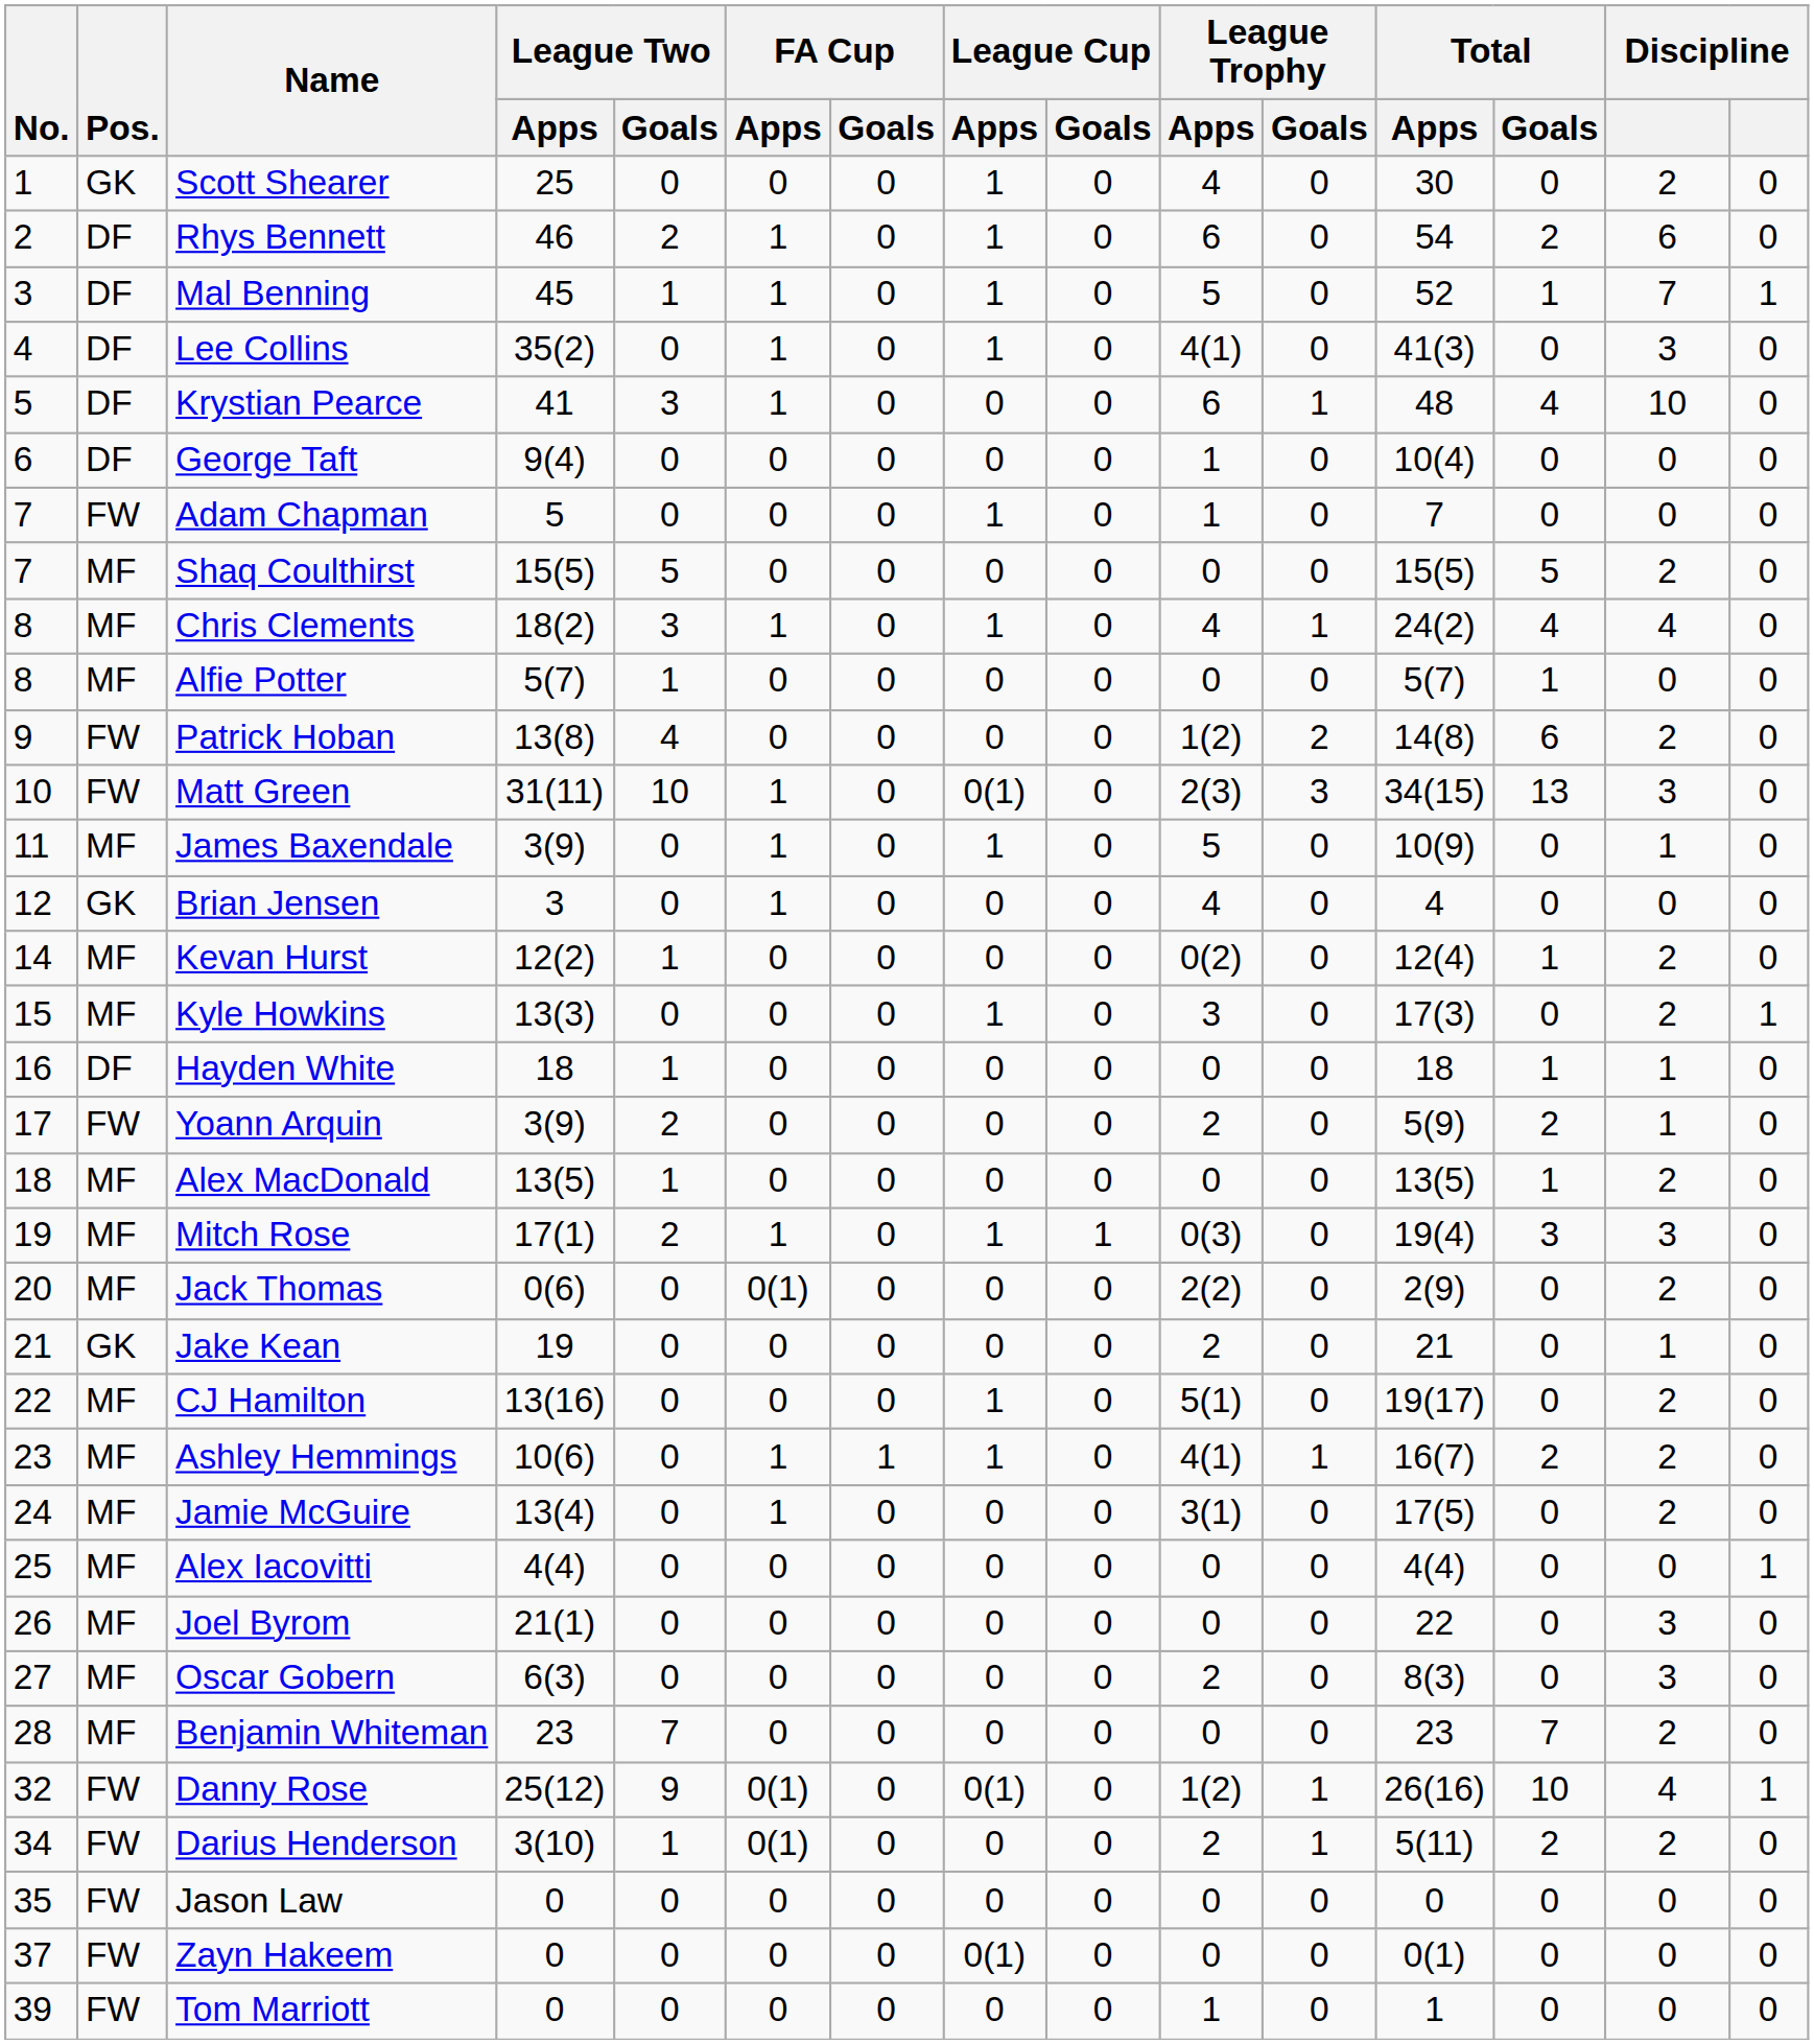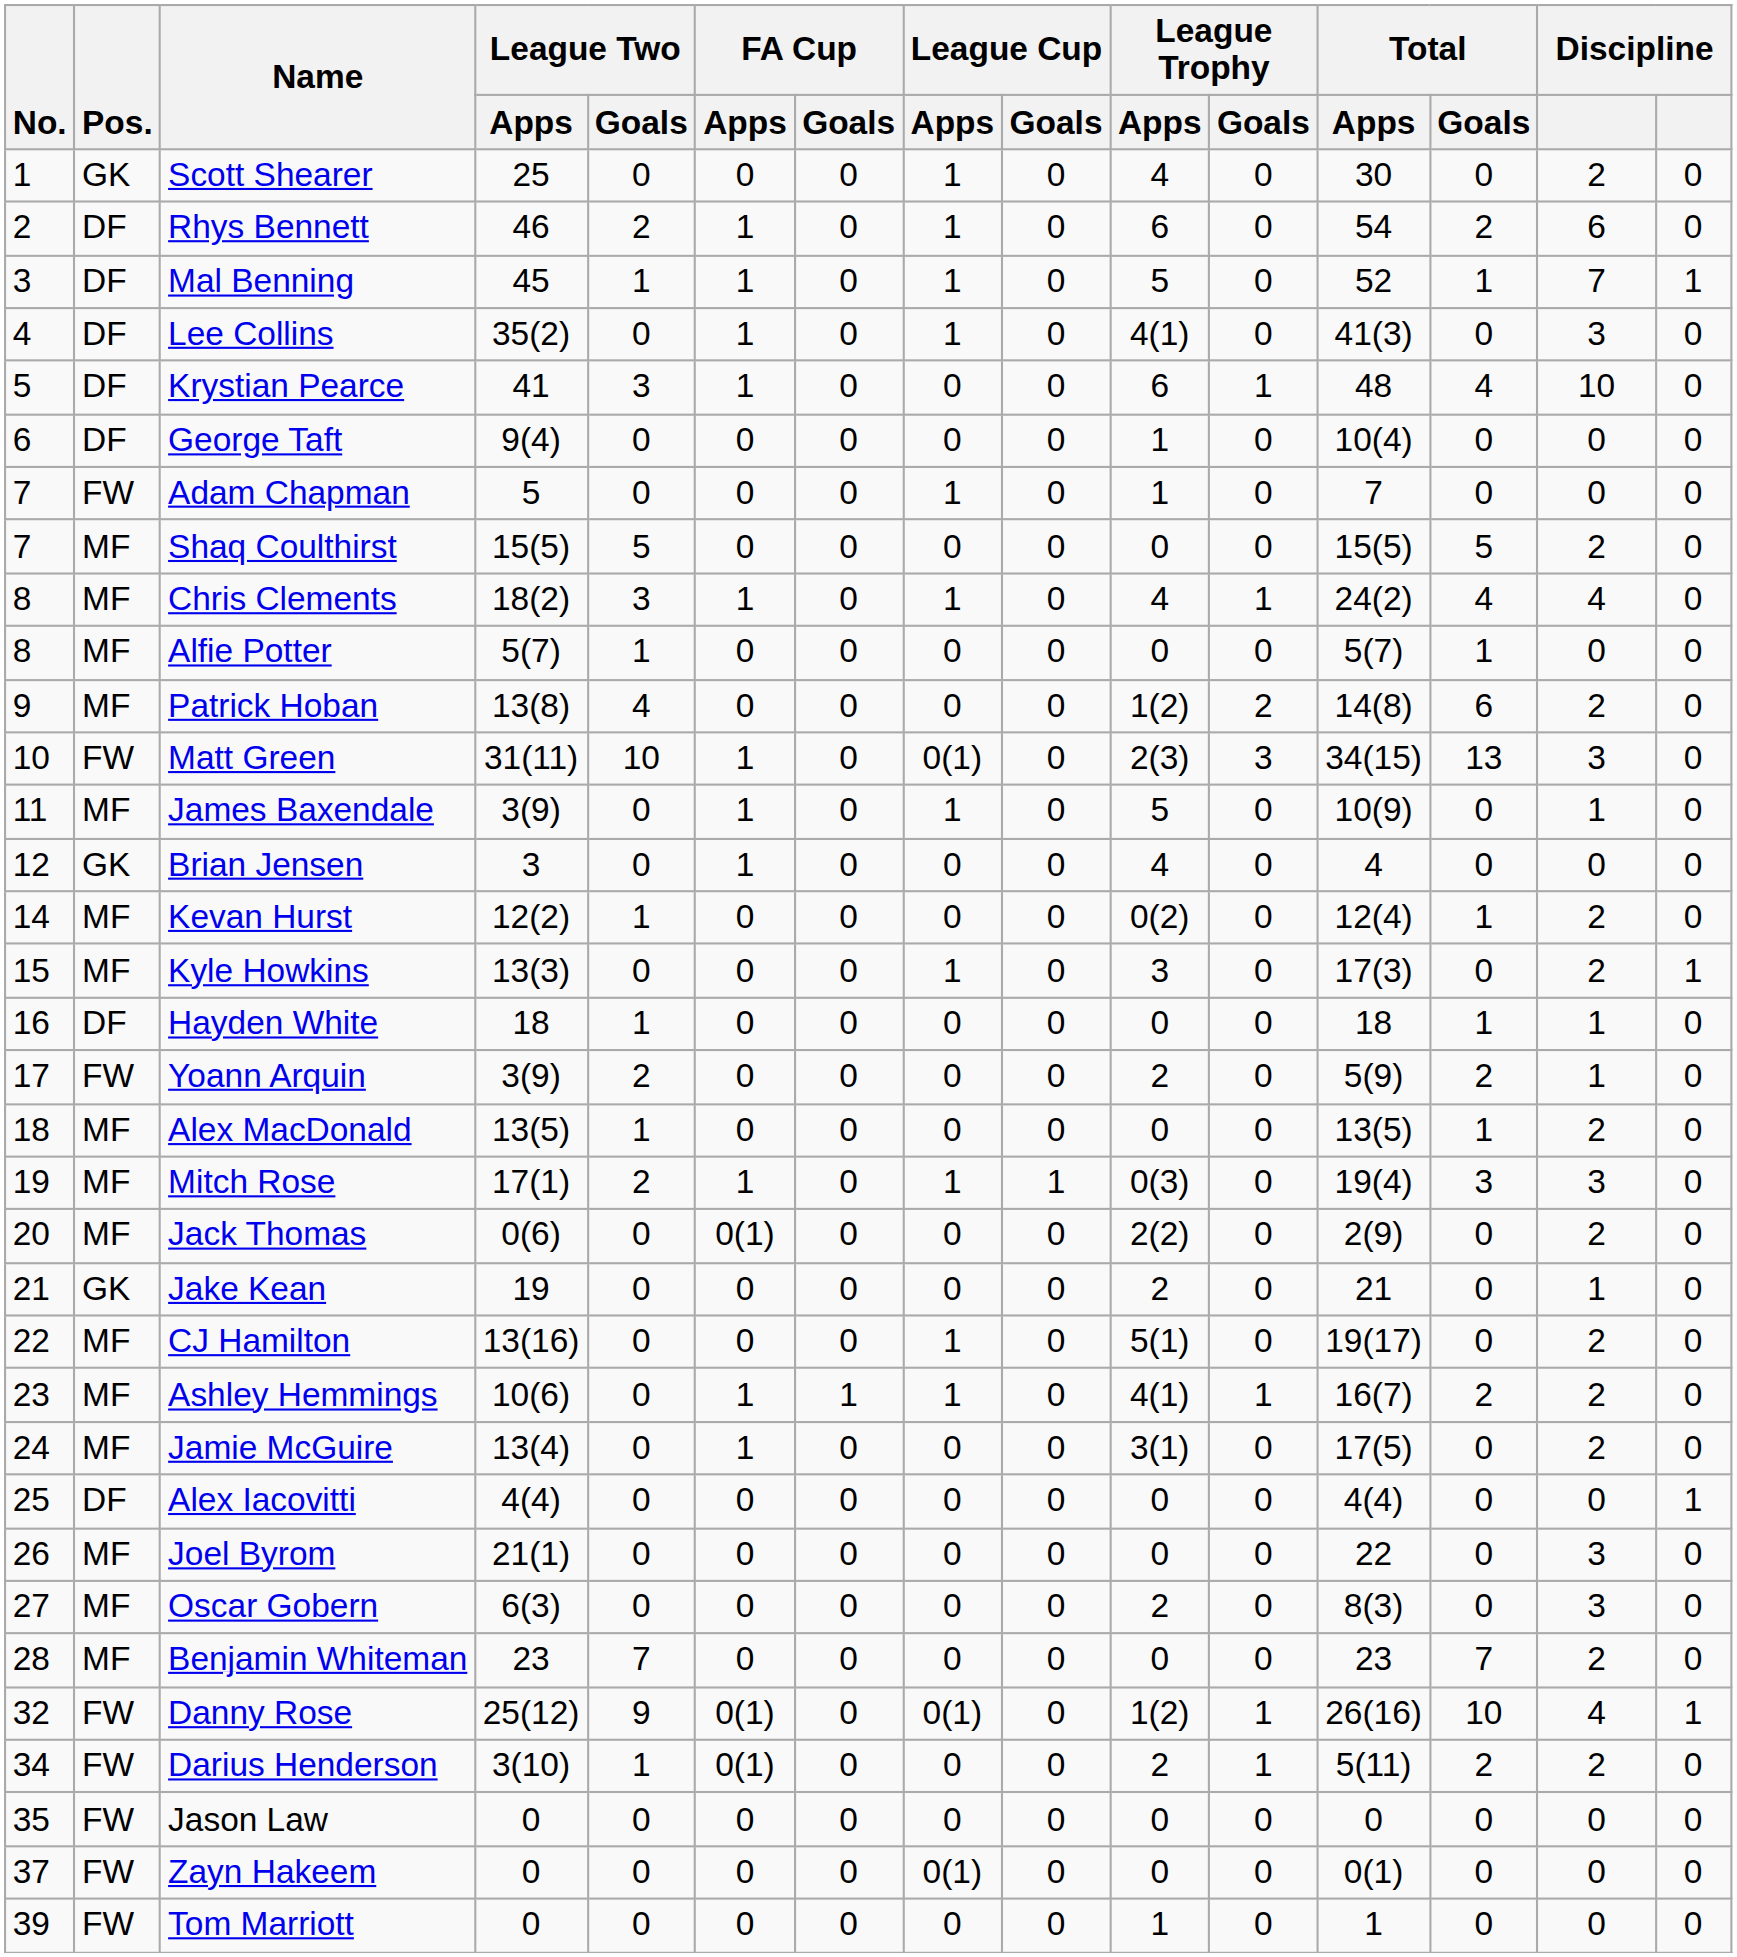 <table class="wikitable" style="text-align:center">
 <tr>
 <th rowspan="2" valign="bottom">No.</th>
 <th rowspan="2" valign="bottom">Pos.</th>
 <th rowspan="2">Name</th>
 <th colspan="2" width="85">League Two</th>
 <th colspan="2" width="85">FA Cup</th>
 <th colspan="2" width="85">League Cup</th>
 <th colspan="2" width="85">League Trophy</th>
 <th colspan="2" width="85">Total</th>
 <th colspan="2" width="85">Discipline</th>
 </tr>
 <tr>
 <th>Apps</th>
 <th>Goals</th>
 <th>Apps</th>
 <th>Goals</th>
 <th>Apps</th>
 <th>Goals</th>
 <th>Apps</th>
 <th>Goals</th>
 <th>Apps</th>
 <th>Goals</th>
 <th></th>
 <th></th>
 </tr>
 <tr>
 <td align="left">1</td>
 <td align="left">GK</td>
 <td align="left"> <a href='#'>Scott Shearer</a></td>
 <td>25</td>
 <td>0</td>
 <td>0</td>
 <td>0</td>
 <td>1</td>
 <td>0</td>
 <td>4</td>
 <td>0</td>
 <td>30</td>
 <td>0</td>
 <td>2</td>
 <td>0</td>
 </tr>
 <tr>
 <td align="left">2</td>
 <td align="left">DF</td>
 <td align="left"> <a href='#'>Rhys Bennett</a></td>
 <td>46</td>
 <td>2</td>
 <td>1</td>
 <td>0</td>
 <td>1</td>
 <td>0</td>
 <td>6</td>
 <td>0</td>
 <td>54</td>
 <td>2</td>
 <td>6</td>
 <td>0</td>
 </tr>
 <tr>
 <td align="left">3</td>
 <td align="left">DF</td>
 <td align="left"> <a href='#'>Mal Benning</a></td>
 <td>45</td>
 <td>1</td>
 <td>1</td>
 <td>0</td>
 <td>1</td>
 <td>0</td>
 <td>5</td>
 <td>0</td>
 <td>52</td>
 <td>1</td>
 <td>7</td>
 <td>1</td>
 </tr>
 <tr>
 <td align="left">4</td>
 <td align="left">DF</td>
 <td align="left"> <a href='#'>Lee Collins</a></td>
 <td>35(2)</td>
 <td>0</td>
 <td>1</td>
 <td>0</td>
 <td>1</td>
 <td>0</td>
 <td>4(1)</td>
 <td>0</td>
 <td>41(3)</td>
 <td>0</td>
 <td>3</td>
 <td>0</td>
 </tr>
 <tr>
 <td align="left">5</td>
 <td align="left">DF</td>
 <td align="left"> <a href='#'>Krystian Pearce</a></td>
 <td>41</td>
 <td>3</td>
 <td>1</td>
 <td>0</td>
 <td>0</td>
 <td>0</td>
 <td>6</td>
 <td>1</td>
 <td>48</td>
 <td>4</td>
 <td>10</td>
 <td>0</td>
 </tr>
 <tr>
 <td align="left">6</td>
 <td align="left">DF</td>
 <td align="left"> <a href='#'>George Taft</a></td>
 <td>9(4)</td>
 <td>0</td>
 <td>0</td>
 <td>0</td>
 <td>0</td>
 <td>0</td>
 <td>1</td>
 <td>0</td>
 <td>10(4)</td>
 <td>0</td>
 <td>0</td>
 <td>0</td>
 </tr>
 <tr>
 <td align="left">7</td>
 <td align="left">FW</td>
 <td align="left"> <a href='#'>Adam Chapman</a></td>
 <td>5</td>
 <td>0</td>
 <td>0</td>
 <td>0</td>
 <td>1</td>
 <td>0</td>
 <td>1</td>
 <td>0</td>
 <td>7</td>
 <td>0</td>
 <td>0</td>
 <td>0</td>
 </tr>
 <tr>
 <td align="left">7</td>
 <td align="left">MF</td>
 <td align="left"> <a href='#'>Shaq Coulthirst</a></td>
 <td>15(5)</td>
 <td>5</td>
 <td>0</td>
 <td>0</td>
 <td>0</td>
 <td>0</td>
 <td>0</td>
 <td>0</td>
 <td>15(5)</td>
 <td>5</td>
 <td>2</td>
 <td>0</td>
 </tr>
 <tr>
 <td align="left">8</td>
 <td align="left">MF</td>
 <td align="left"> <a href='#'>Chris Clements</a></td>
 <td>18(2)</td>
 <td>3</td>
 <td>1</td>
 <td>0</td>
 <td>1</td>
 <td>0</td>
 <td>4</td>
 <td>1</td>
 <td>24(2)</td>
 <td>4</td>
 <td>4</td>
 <td>0</td>
 </tr>
 <tr>
 <td align="left">8</td>
 <td align="left">MF</td>
 <td align="left"> <a href='#'>Alfie Potter</a></td>
 <td>5(7)</td>
 <td>1</td>
 <td>0</td>
 <td>0</td>
 <td>0</td>
 <td>0</td>
 <td>0</td>
 <td>0</td>
 <td>5(7)</td>
 <td>1</td>
 <td>0</td>
 <td>0</td>
 </tr>
 <tr>
 <td align="left">9</td>
-<td align="left">FW</td>
+<td align="left">MF</td>
 <td align="left"> <a href='#'>Patrick Hoban</a></td>
 <td>13(8)</td>
 <td>4</td>
 <td>0</td>
 <td>0</td>
 <td>0</td>
 <td>0</td>
 <td>1(2)</td>
 <td>2</td>
 <td>14(8)</td>
 <td>6</td>
 <td>2</td>
 <td>0</td>
 </tr>
 <tr>
 <td align="left">10</td>
 <td align="left">FW</td>
 <td align="left"> <a href='#'>Matt Green</a></td>
 <td>31(11)</td>
 <td>10</td>
 <td>1</td>
 <td>0</td>
 <td>0(1)</td>
 <td>0</td>
 <td>2(3)</td>
 <td>3</td>
 <td>34(15)</td>
 <td>13</td>
 <td>3</td>
 <td>0</td>
 </tr>
 <tr>
 <td align="left">11</td>
 <td align="left">MF</td>
 <td align="left"> <a href='#'>James Baxendale</a></td>
 <td>3(9)</td>
 <td>0</td>
 <td>1</td>
 <td>0</td>
 <td>1</td>
 <td>0</td>
 <td>5</td>
 <td>0</td>
 <td>10(9)</td>
 <td>0</td>
 <td>1</td>
 <td>0</td>
 </tr>
 <tr>
 <td align="left">12</td>
 <td align="left">GK</td>
 <td align="left"> <a href='#'>Brian Jensen</a></td>
 <td>3</td>
 <td>0</td>
 <td>1</td>
 <td>0</td>
 <td>0</td>
 <td>0</td>
 <td>4</td>
 <td>0</td>
 <td>4</td>
 <td>0</td>
 <td>0</td>
 <td>0</td>
 </tr>
 <tr>
 <td align="left">14</td>
 <td align="left">MF</td>
 <td align="left"> <a href='#'>Kevan Hurst</a></td>
 <td>12(2)</td>
 <td>1</td>
 <td>0</td>
 <td>0</td>
 <td>0</td>
 <td>0</td>
 <td>0(2)</td>
 <td>0</td>
 <td>12(4)</td>
 <td>1</td>
 <td>2</td>
 <td>0</td>
 </tr>
 <tr>
 <td align="left">15</td>
 <td align="left">MF</td>
 <td align="left"> <a href='#'>Kyle Howkins</a></td>
 <td>13(3)</td>
 <td>0</td>
 <td>0</td>
 <td>0</td>
 <td>1</td>
 <td>0</td>
 <td>3</td>
 <td>0</td>
 <td>17(3)</td>
 <td>0</td>
 <td>2</td>
 <td>1</td>
 </tr>
 <tr>
 <td align="left">16</td>
 <td align="left">DF</td>
 <td align="left"> <a href='#'>Hayden White</a></td>
 <td>18</td>
 <td>1</td>
 <td>0</td>
 <td>0</td>
 <td>0</td>
 <td>0</td>
 <td>0</td>
 <td>0</td>
 <td>18</td>
 <td>1</td>
 <td>1</td>
 <td>0</td>
 </tr>
 <tr>
 <td align="left">17</td>
 <td align="left">FW</td>
 <td align="left"> <a href='#'>Yoann Arquin</a></td>
 <td>3(9)</td>
 <td>2</td>
 <td>0</td>
 <td>0</td>
 <td>0</td>
 <td>0</td>
 <td>2</td>
 <td>0</td>
 <td>5(9)</td>
 <td>2</td>
 <td>1</td>
 <td>0</td>
 </tr>
 <tr>
 <td align="left">18</td>
 <td align="left">MF</td>
 <td align="left"> <a href='#'>Alex MacDonald</a></td>
 <td>13(5)</td>
 <td>1</td>
 <td>0</td>
 <td>0</td>
 <td>0</td>
 <td>0</td>
 <td>0</td>
 <td>0</td>
 <td>13(5)</td>
 <td>1</td>
 <td>2</td>
 <td>0</td>
 </tr>
 <tr>
 <td align="left">19</td>
 <td align="left">MF</td>
 <td align="left"> <a href='#'>Mitch Rose</a></td>
 <td>17(1)</td>
 <td>2</td>
 <td>1</td>
 <td>0</td>
 <td>1</td>
 <td>1</td>
 <td>0(3)</td>
 <td>0</td>
 <td>19(4)</td>
 <td>3</td>
 <td>3</td>
 <td>0</td>
 </tr>
 <tr>
 <td align="left">20</td>
 <td align="left">MF</td>
 <td align="left"> <a href='#'>Jack Thomas</a></td>
 <td>0(6)</td>
 <td>0</td>
 <td>0(1)</td>
 <td>0</td>
 <td>0</td>
 <td>0</td>
 <td>2(2)</td>
 <td>0</td>
 <td>2(9)</td>
 <td>0</td>
 <td>2</td>
 <td>0</td>
 </tr>
 <tr>
 <td align="left">21</td>
 <td align="left">GK</td>
 <td align="left"> <a href='#'>Jake Kean</a></td>
 <td>19</td>
 <td>0</td>
 <td>0</td>
 <td>0</td>
 <td>0</td>
 <td>0</td>
 <td>2</td>
 <td>0</td>
 <td>21</td>
 <td>0</td>
 <td>1</td>
 <td>0</td>
 </tr>
 <tr>
 <td align="left">22</td>
 <td align="left">MF</td>
 <td align="left"> <a href='#'>CJ Hamilton</a></td>
 <td>13(16)</td>
 <td>0</td>
 <td>0</td>
 <td>0</td>
 <td>1</td>
 <td>0</td>
 <td>5(1)</td>
 <td>0</td>
 <td>19(17)</td>
 <td>0</td>
 <td>2</td>
 <td>0</td>
 </tr>
 <tr>
 <td align="left">23</td>
 <td align="left">MF</td>
 <td align="left"> <a href='#'>Ashley Hemmings</a></td>
 <td>10(6)</td>
 <td>0</td>
 <td>1</td>
 <td>1</td>
 <td>1</td>
 <td>0</td>
 <td>4(1)</td>
 <td>1</td>
 <td>16(7)</td>
 <td>2</td>
 <td>2</td>
 <td>0</td>
 </tr>
 <tr>
 <td align="left">24</td>
 <td align="left">MF</td>
 <td align="left"> <a href='#'>Jamie McGuire</a></td>
 <td>13(4)</td>
 <td>0</td>
 <td>1</td>
 <td>0</td>
 <td>0</td>
 <td>0</td>
 <td>3(1)</td>
 <td>0</td>
 <td>17(5)</td>
 <td>0</td>
 <td>2</td>
 <td>0</td>
 </tr>
 <tr>
 <td align="left">25</td>
-<td align="left">MF</td>
+<td align="left">DF</td>
 <td align="left"> <a href='#'>Alex Iacovitti</a></td>
 <td>4(4)</td>
 <td>0</td>
 <td>0</td>
 <td>0</td>
 <td>0</td>
 <td>0</td>
 <td>0</td>
 <td>0</td>
 <td>4(4)</td>
 <td>0</td>
 <td>0</td>
 <td>1</td>
 </tr>
 <tr>
 <td align="left">26</td>
 <td align="left">MF</td>
 <td align="left"> <a href='#'>Joel Byrom</a></td>
 <td>21(1)</td>
 <td>0</td>
 <td>0</td>
 <td>0</td>
 <td>0</td>
 <td>0</td>
 <td>0</td>
 <td>0</td>
 <td>22</td>
 <td>0</td>
 <td>3</td>
 <td>0</td>
 </tr>
 <tr>
 <td align="left">27</td>
 <td align="left">MF</td>
 <td align="left"> <a href='#'>Oscar Gobern</a></td>
 <td>6(3)</td>
 <td>0</td>
 <td>0</td>
 <td>0</td>
 <td>0</td>
 <td>0</td>
 <td>2</td>
 <td>0</td>
 <td>8(3)</td>
 <td>0</td>
 <td>3</td>
 <td>0</td>
 </tr>
 <tr>
 <td align="left">28</td>
 <td align="left">MF</td>
 <td align="left"> <a href='#'>Benjamin Whiteman</a></td>
 <td>23</td>
 <td>7</td>
 <td>0</td>
 <td>0</td>
 <td>0</td>
 <td>0</td>
 <td>0</td>
 <td>0</td>
 <td>23</td>
 <td>7</td>
 <td>2</td>
 <td>0</td>
 </tr>
 <tr>
 <td align="left">32</td>
 <td align="left">FW</td>
 <td align="left"> <a href='#'>Danny Rose</a></td>
 <td>25(12)</td>
 <td>9</td>
 <td>0(1)</td>
 <td>0</td>
 <td>0(1)</td>
 <td>0</td>
 <td>1(2)</td>
 <td>1</td>
 <td>26(16)</td>
 <td>10</td>
 <td>4</td>
 <td>1</td>
 </tr>
 <tr>
 <td align="left">34</td>
 <td align="left">FW</td>
 <td align="left"> <a href='#'>Darius Henderson</a></td>
 <td>3(10)</td>
 <td>1</td>
 <td>0(1)</td>
 <td>0</td>
 <td>0</td>
 <td>0</td>
 <td>2</td>
 <td>1</td>
 <td>5(11)</td>
 <td>2</td>
 <td>2</td>
 <td>0</td>
 </tr>
 <tr>
 <td align="left">35</td>
 <td align="left">FW</td>
 <td align="left"> Jason Law</td>
 <td>0</td>
 <td>0</td>
 <td>0</td>
 <td>0</td>
 <td>0</td>
 <td>0</td>
 <td>0</td>
 <td>0</td>
 <td>0</td>
 <td>0</td>
 <td>0</td>
 <td>0</td>
 </tr>
 <tr>
 <td align="left">37</td>
 <td align="left">FW</td>
 <td align="left"> <a href='#'>Zayn Hakeem</a></td>
 <td>0</td>
 <td>0</td>
 <td>0</td>
 <td>0</td>
 <td>0(1)</td>
 <td>0</td>
 <td>0</td>
 <td>0</td>
 <td>0(1)</td>
 <td>0</td>
 <td>0</td>
 <td>0</td>
 </tr>
 <tr>
 <td align="left">39</td>
 <td align="left">FW</td>
 <td align="left"> <a href='#'>Tom Marriott</a></td>
 <td>0</td>
 <td>0</td>
 <td>0</td>
 <td>0</td>
 <td>0</td>
 <td>0</td>
 <td>1</td>
 <td>0</td>
 <td>1</td>
 <td>0</td>
 <td>0</td>
 <td>0</td>
 </tr>
 <tr>
 </tr>
 </table>
